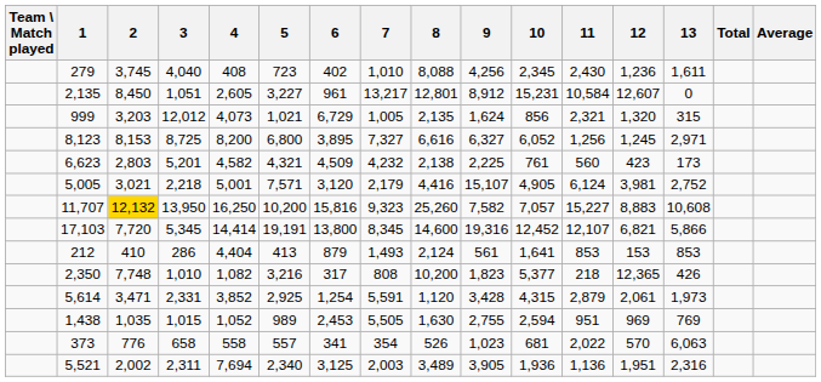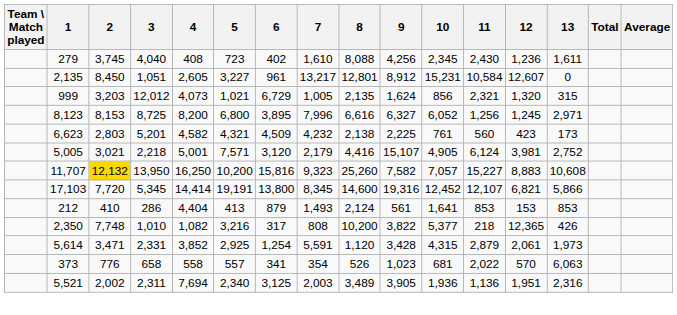 <table class="wikitable sortable" style="font-size: 90%; text-align:center;">
 <tr>
 <th style="width:76px;">Team \ Match played</th>
 <th align=center>1</th>
 <th align=center>2</th>
 <th align=center>3</th>
 <th align=center>4</th>
 <th align=center>5</th>
 <th align=center>6</th>
 <th align=center>7</th>
 <th align=center>8</th>
 <th align=center>9</th>
 <th align=center>10</th>
 <th align=center>11</th>
 <th align=center>12</th>
 <th align=center>13</th>
 <th align=center>Total</th>
 <th align=center>Average</th>
 </tr>
 <tr align=center>
 <td align=left></td>
 <td>279</td>
 <td>3,745</td>
 <td>4,040</td>
 <td>408</td>
 <td>723</td>
 <td>402</td>
-<td>1,010</td>
+<td>1,610</td>
 <td>8,088</td>
 <td>4,256</td>
 <td>2,345</td>
 <td>2,430</td>
 <td>1,236</td>
 <td>1,611</td>
 <td><strong></strong></td>
 <td></td>
 </tr>
 <tr align=center>
 <td align=left></td>
 <td>2,135</td>
 <td>8,450</td>
 <td>1,051</td>
 <td>2,605</td>
 <td>3,227</td>
 <td>961</td>
 <td>13,217</td>
 <td>12,801</td>
 <td>8,912</td>
 <td>15,231</td>
 <td>10,584</td>
 <td>12,607</td>
 <td>0</td>
 <td><strong></strong></td>
 <td></td>
 </tr>
 <tr align=center>
 <td align=left></td>
 <td>999</td>
 <td>3,203</td>
 <td>12,012</td>
 <td>4,073</td>
 <td>1,021</td>
 <td>6,729</td>
 <td>1,005</td>
 <td>2,135</td>
 <td>1,624</td>
 <td>856</td>
 <td>2,321</td>
 <td>1,320</td>
 <td>315</td>
 <td><strong></strong></td>
 <td></td>
 </tr>
 <tr align=center>
 <td align=left></td>
 <td>8,123</td>
 <td>8,153</td>
 <td>8,725</td>
 <td>8,200</td>
 <td>6,800</td>
 <td>3,895</td>
-<td>7,327</td>
+<td>7,996</td>
 <td>6,616</td>
 <td>6,327</td>
 <td>6,052</td>
 <td>1,256</td>
 <td>1,245</td>
 <td>2,971</td>
 <td><strong></strong></td>
 <td></td>
 </tr>
 <tr align=center>
 <td align=left></td>
 <td>6,623</td>
 <td>2,803</td>
 <td>5,201</td>
 <td>4,582</td>
 <td>4,321</td>
 <td>4,509</td>
 <td>4,232</td>
 <td>2,138</td>
 <td>2,225</td>
 <td>761</td>
 <td>560</td>
 <td>423</td>
 <td>173</td>
 <td><strong></strong></td>
 <td></td>
 </tr>
 <tr align=center>
 <td align=left></td>
 <td>5,005</td>
 <td>3,021</td>
 <td>2,218</td>
 <td>5,001</td>
 <td>7,571</td>
 <td>3,120</td>
 <td>2,179</td>
 <td>4,416</td>
 <td>15,107</td>
 <td>4,905</td>
 <td>6,124</td>
 <td>3,981</td>
 <td>2,752</td>
 <td><strong></strong></td>
 <td></td>
 </tr>
 <tr align=center>
 <td align=left></td>
 <td>11,707</td>
 <td style="background: gold;">12,132</td>
 <td>13,950</td>
 <td>16,250</td>
 <td>10,200</td>
 <td>15,816</td>
 <td>9,323</td>
 <td>25,260</td>
 <td>7,582</td>
 <td>7,057</td>
 <td>15,227</td>
 <td>8,883</td>
 <td>10,608</td>
 <td><strong></strong></td>
 <td></td>
 </tr>
 <tr align=center>
 <td align=left></td>
 <td>17,103</td>
 <td>7,720</td>
 <td>5,345</td>
 <td>14,414</td>
 <td>19,191</td>
 <td>13,800</td>
 <td>8,345</td>
 <td>14,600</td>
 <td>19,316</td>
 <td>12,452</td>
 <td>12,107</td>
 <td>6,821</td>
 <td>5,866</td>
 <td><strong></strong></td>
 <td></td>
 </tr>
 <tr align=center>
 <td align=left></td>
 <td>212</td>
 <td>410</td>
 <td>286</td>
 <td>4,404</td>
 <td>413</td>
 <td>879</td>
 <td>1,493</td>
 <td>2,124</td>
 <td>561</td>
 <td>1,641</td>
 <td>853</td>
 <td>153</td>
 <td>853</td>
 <td><strong></strong></td>
 <td></td>
 </tr>
 <tr align=center>
 <td align=left></td>
 <td>2,350</td>
 <td>7,748</td>
 <td>1,010</td>
 <td>1,082</td>
 <td>3,216</td>
 <td>317</td>
 <td>808</td>
 <td>10,200</td>
-<td>1,823</td>
+<td>3,822</td>
 <td>5,377</td>
 <td>218</td>
 <td>12,365</td>
 <td>426</td>
 <td><strong></strong></td>
 <td></td>
 </tr>
 <tr align=center>
 <td align=left></td>
 <td>5,614</td>
 <td>3,471</td>
 <td>2,331</td>
 <td>3,852</td>
 <td>2,925</td>
 <td>1,254</td>
 <td>5,591</td>
 <td>1,120</td>
 <td>3,428</td>
 <td>4,315</td>
 <td>2,879</td>
 <td>2,061</td>
 <td>1,973</td>
-<td><strong></strong></td>
-<td></td>
-</tr>
-<tr align=center>
-<td align=left></td>
-<td>1,438</td>
-<td>1,035</td>
-<td>1,015</td>
-<td>1,052</td>
-<td>989</td>
-<td>2,453</td>
-<td>5,505</td>
-<td>1,630</td>
-<td>2,755</td>
-<td>2,594</td>
-<td>951</td>
-<td>969</td>
-<td>769</td>
 <td><strong></strong></td>
 <td></td>
 </tr>
 <tr align=center>
 <td align=left></td>
 <td>373</td>
 <td>776</td>
 <td>658</td>
 <td>558</td>
 <td>557</td>
 <td>341</td>
 <td>354</td>
 <td>526</td>
 <td>1,023</td>
 <td>681</td>
 <td>2,022</td>
 <td>570</td>
 <td>6,063</td>
 <td><strong></strong></td>
 <td></td>
 </tr>
 <tr align=center>
 <td align=left></td>
 <td>5,521</td>
 <td>2,002</td>
 <td>2,311</td>
 <td>7,694</td>
 <td>2,340</td>
 <td>3,125</td>
 <td>2,003</td>
 <td>3,489</td>
 <td>3,905</td>
 <td>1,936</td>
 <td>1,136</td>
 <td>1,951</td>
 <td>2,316</td>
 <td><strong></strong></td>
 <td></td>
 </tr>
 </table>
